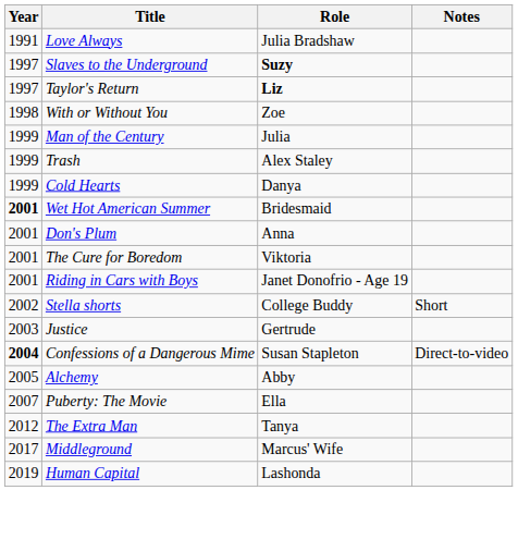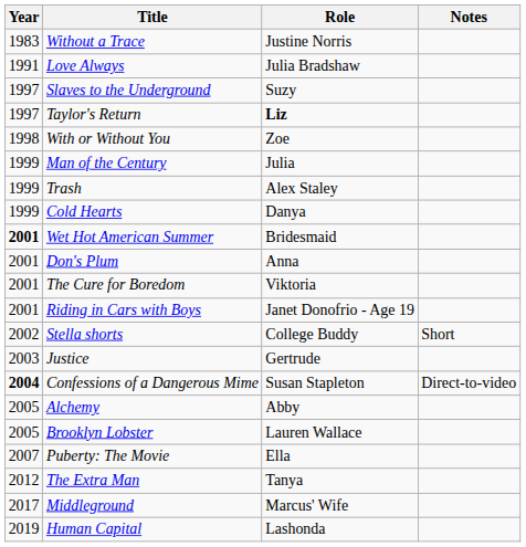 <table class="wikitable sortable">
 <tr>
 <th>Year</th>
 <th>Title</th>
 <th>Role</th>
 <th>Notes</th>
+</tr>
+<tr>
+<td>1983</td>
+<td><a href='#'><em>Without a Trace</em></a></td>
+<td>Justine Norris</td>
+<td></td>
 </tr>
 <tr>
 <td>1991</td>
 <td><a href='#'><em>Love Always</em></a></td>
 <td>Julia Bradshaw</td>
 <td></td>
 </tr>
 <tr>
 <td>1997</td>
 <td><em><a href='#'>Slaves to the Underground</a></em></td>
-<td><strong>Suzy</strong></td>
+<td>Suzy</td>
 <td></td>
 </tr>
 <tr>
 <td>1997</td>
 <td><em>Taylor's Return</em></td>
 <td><strong>Liz</strong></td>
 <td></td>
 </tr>
 <tr>
 <td>1998</td>
 <td><em>With or Without You</em></td>
 <td>Zoe</td>
 <td></td>
 </tr>
 <tr>
 <td>1999</td>
 <td><em><a href='#'>Man of the Century</a></em></td>
 <td>Julia</td>
 <td></td>
 </tr>
 <tr>
 <td>1999</td>
 <td><em>Trash</em></td>
 <td>Alex Staley</td>
 <td></td>
 </tr>
 <tr>
 <td>1999</td>
 <td><em><a href='#'>Cold Hearts</a></em></td>
 <td>Danya</td>
 <td></td>
 </tr>
 <tr>
 <td><strong>2001</strong></td>
 <td><em><a href='#'>Wet Hot American Summer</a></em></td>
 <td>Bridesmaid</td>
 <td></td>
 </tr>
 <tr>
 <td>2001</td>
 <td><em><a href='#'>Don's Plum</a></em></td>
 <td>Anna</td>
 <td></td>
 </tr>
 <tr>
 <td>2001</td>
 <td><em>The Cure for Boredom</em></td>
 <td>Viktoria</td>
 <td></td>
 </tr>
 <tr>
 <td>2001</td>
 <td><em><a href='#'>Riding in Cars with Boys</a></em></td>
 <td>Janet Donofrio - Age 19</td>
 <td></td>
 </tr>
 <tr>
 <td>2002</td>
 <td><em><a href='#'>Stella shorts</a></em></td>
 <td>College Buddy</td>
 <td>Short</td>
 </tr>
 <tr>
 <td>2003</td>
 <td><em>Justice</em></td>
 <td>Gertrude</td>
 <td></td>
 </tr>
 <tr>
 <td><strong>2004</strong></td>
 <td><em>Confessions of a Dangerous Mime</em></td>
 <td>Susan Stapleton</td>
 <td>Direct-to-video</td>
 </tr>
 <tr>
 <td>2005</td>
 <td><a href='#'><em>Alchemy</em></a></td>
 <td>Abby</td>
 <td></td>
 </tr>
 <tr>
+<td>2005</td>
+<td><em><a href='#'>Brooklyn Lobster</a></em></td>
+<td>Lauren Wallace</td>
+<td></td>
+</tr>
+<tr>
 <td>2007</td>
 <td><em>Puberty: The Movie</em></td>
 <td>Ella</td>
 <td></td>
 </tr>
 <tr>
 <td>2012</td>
 <td><a href='#'><em>The Extra Man</em></a></td>
 <td>Tanya</td>
 <td></td>
 </tr>
 <tr>
 <td>2017</td>
 <td><a href='#'><em>Middleground</em></a></td>
 <td>Marcus' Wife</td>
 <td></td>
 </tr>
 <tr>
 <td>2019</td>
 <td><a href='#'><em>Human Capital</em></a></td>
 <td>Lashonda</td>
 <td></td>
 </tr>
 </table>
